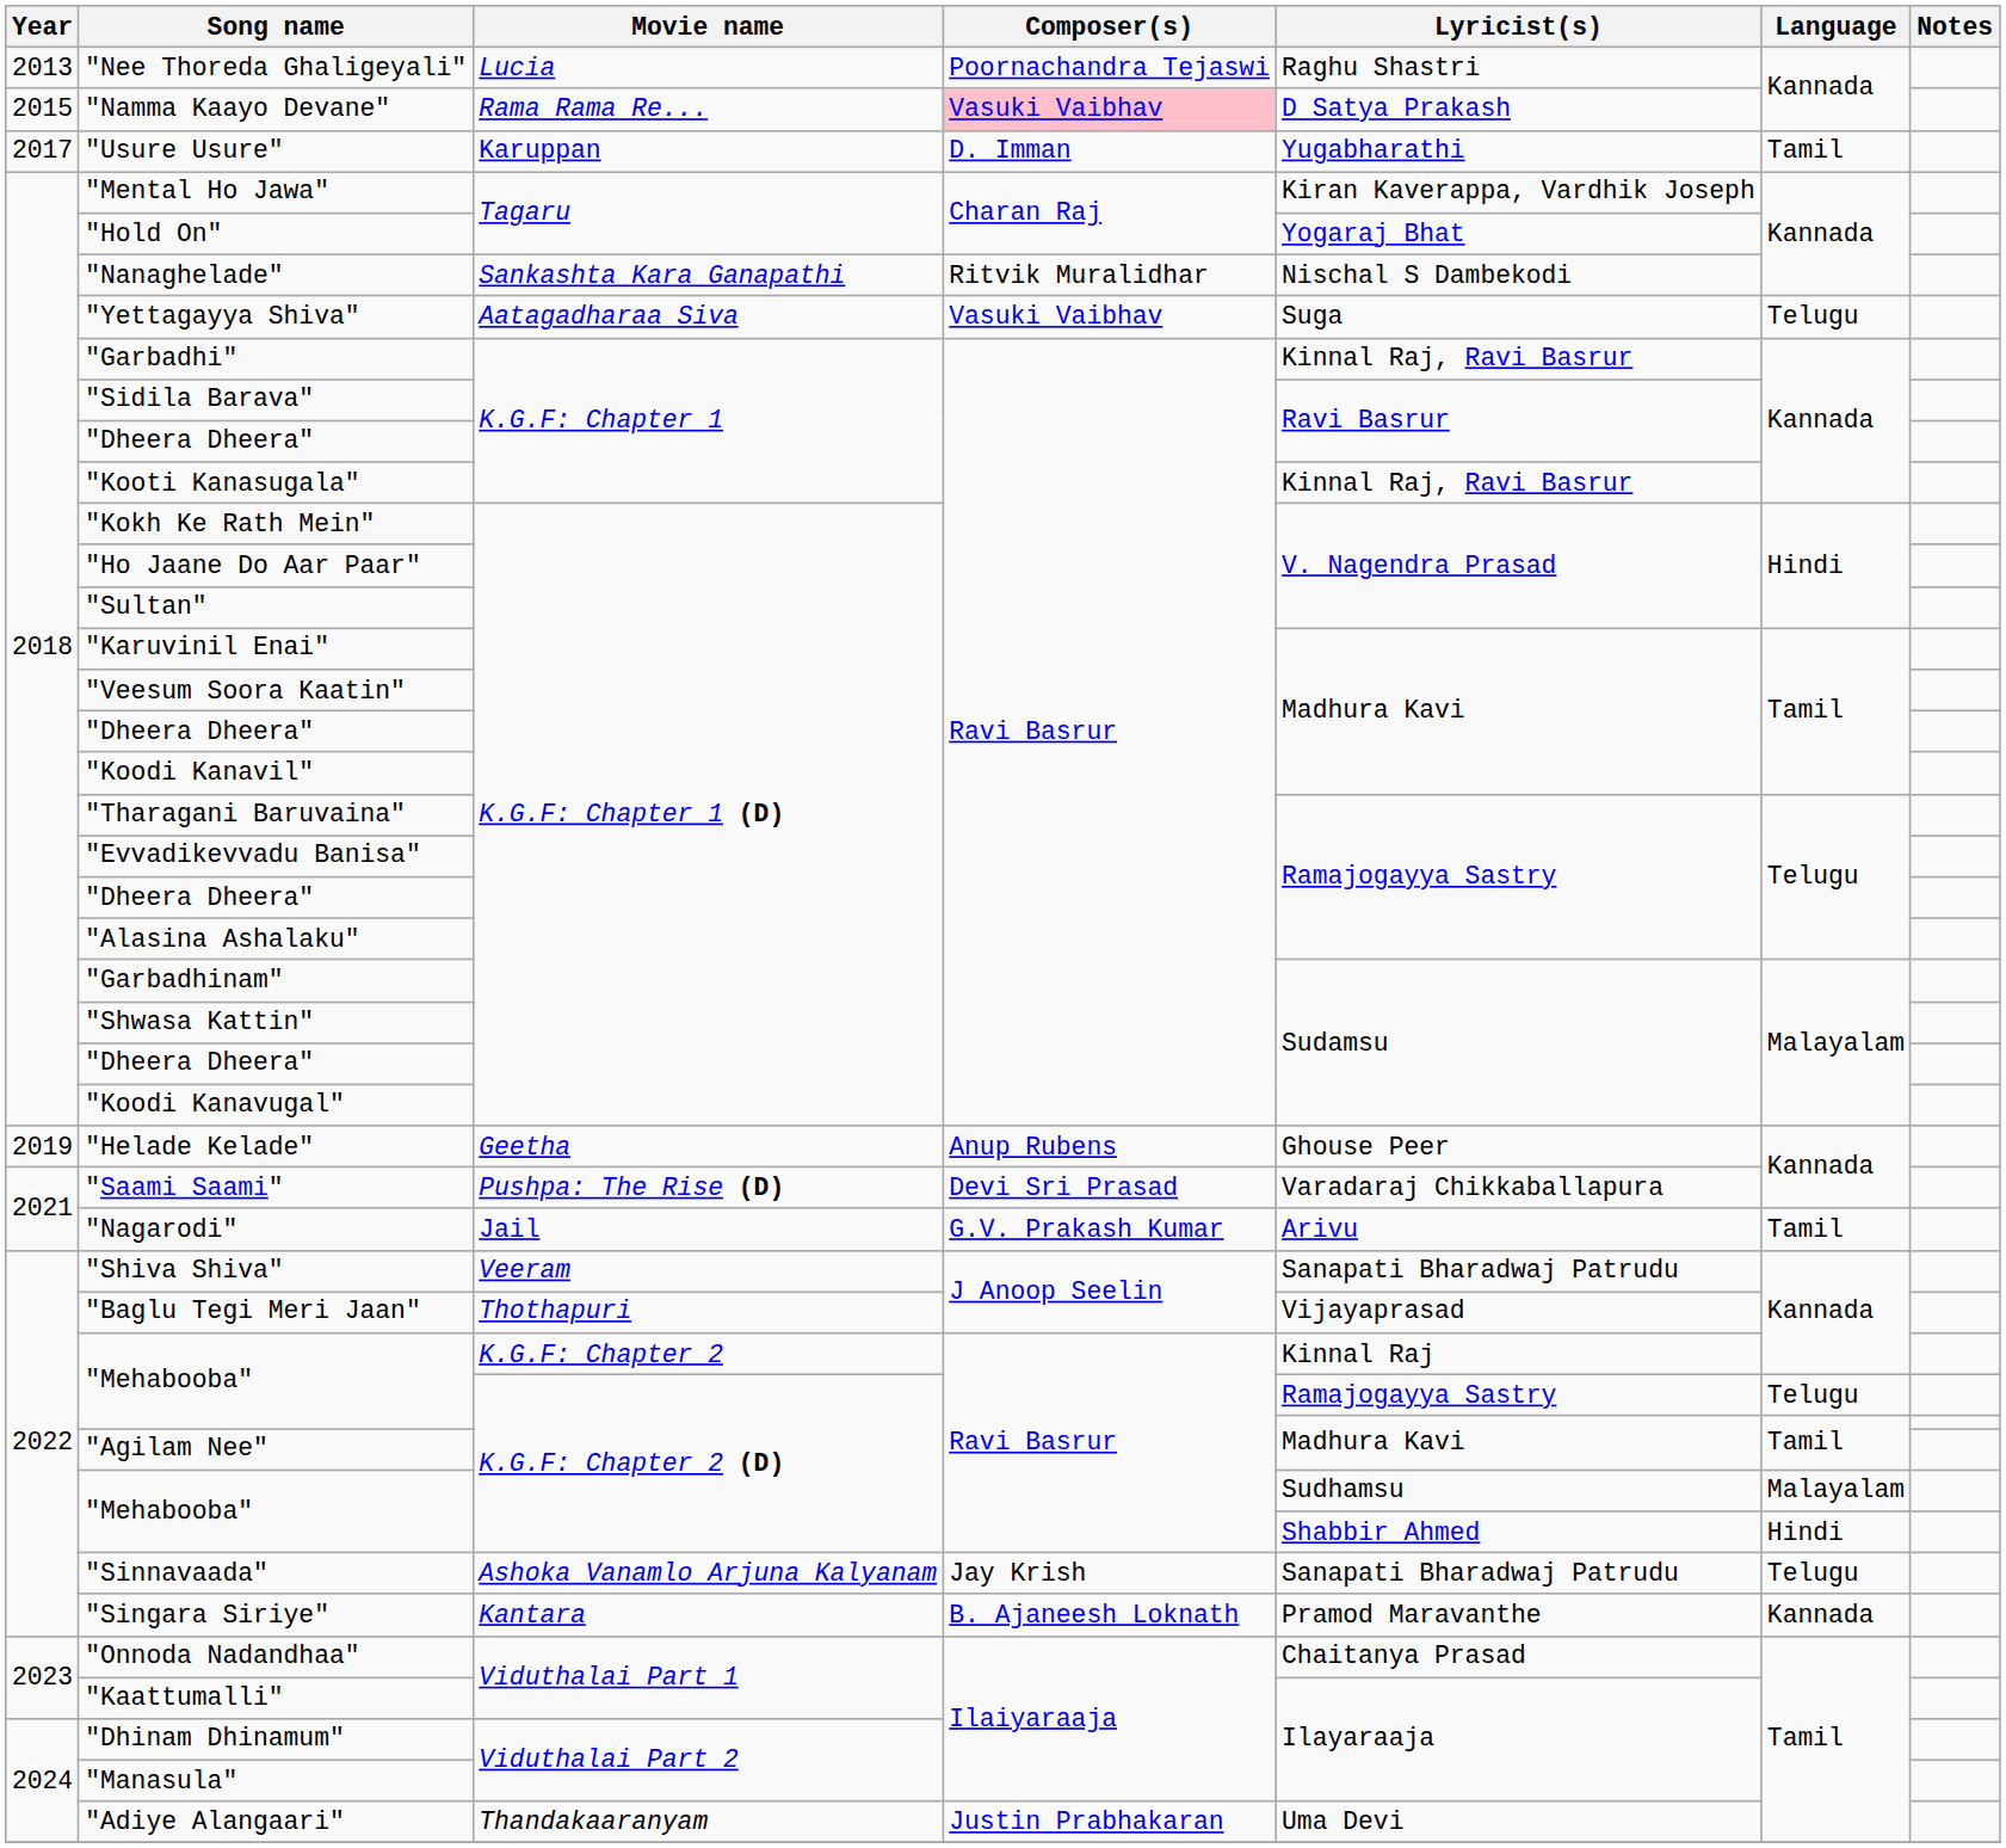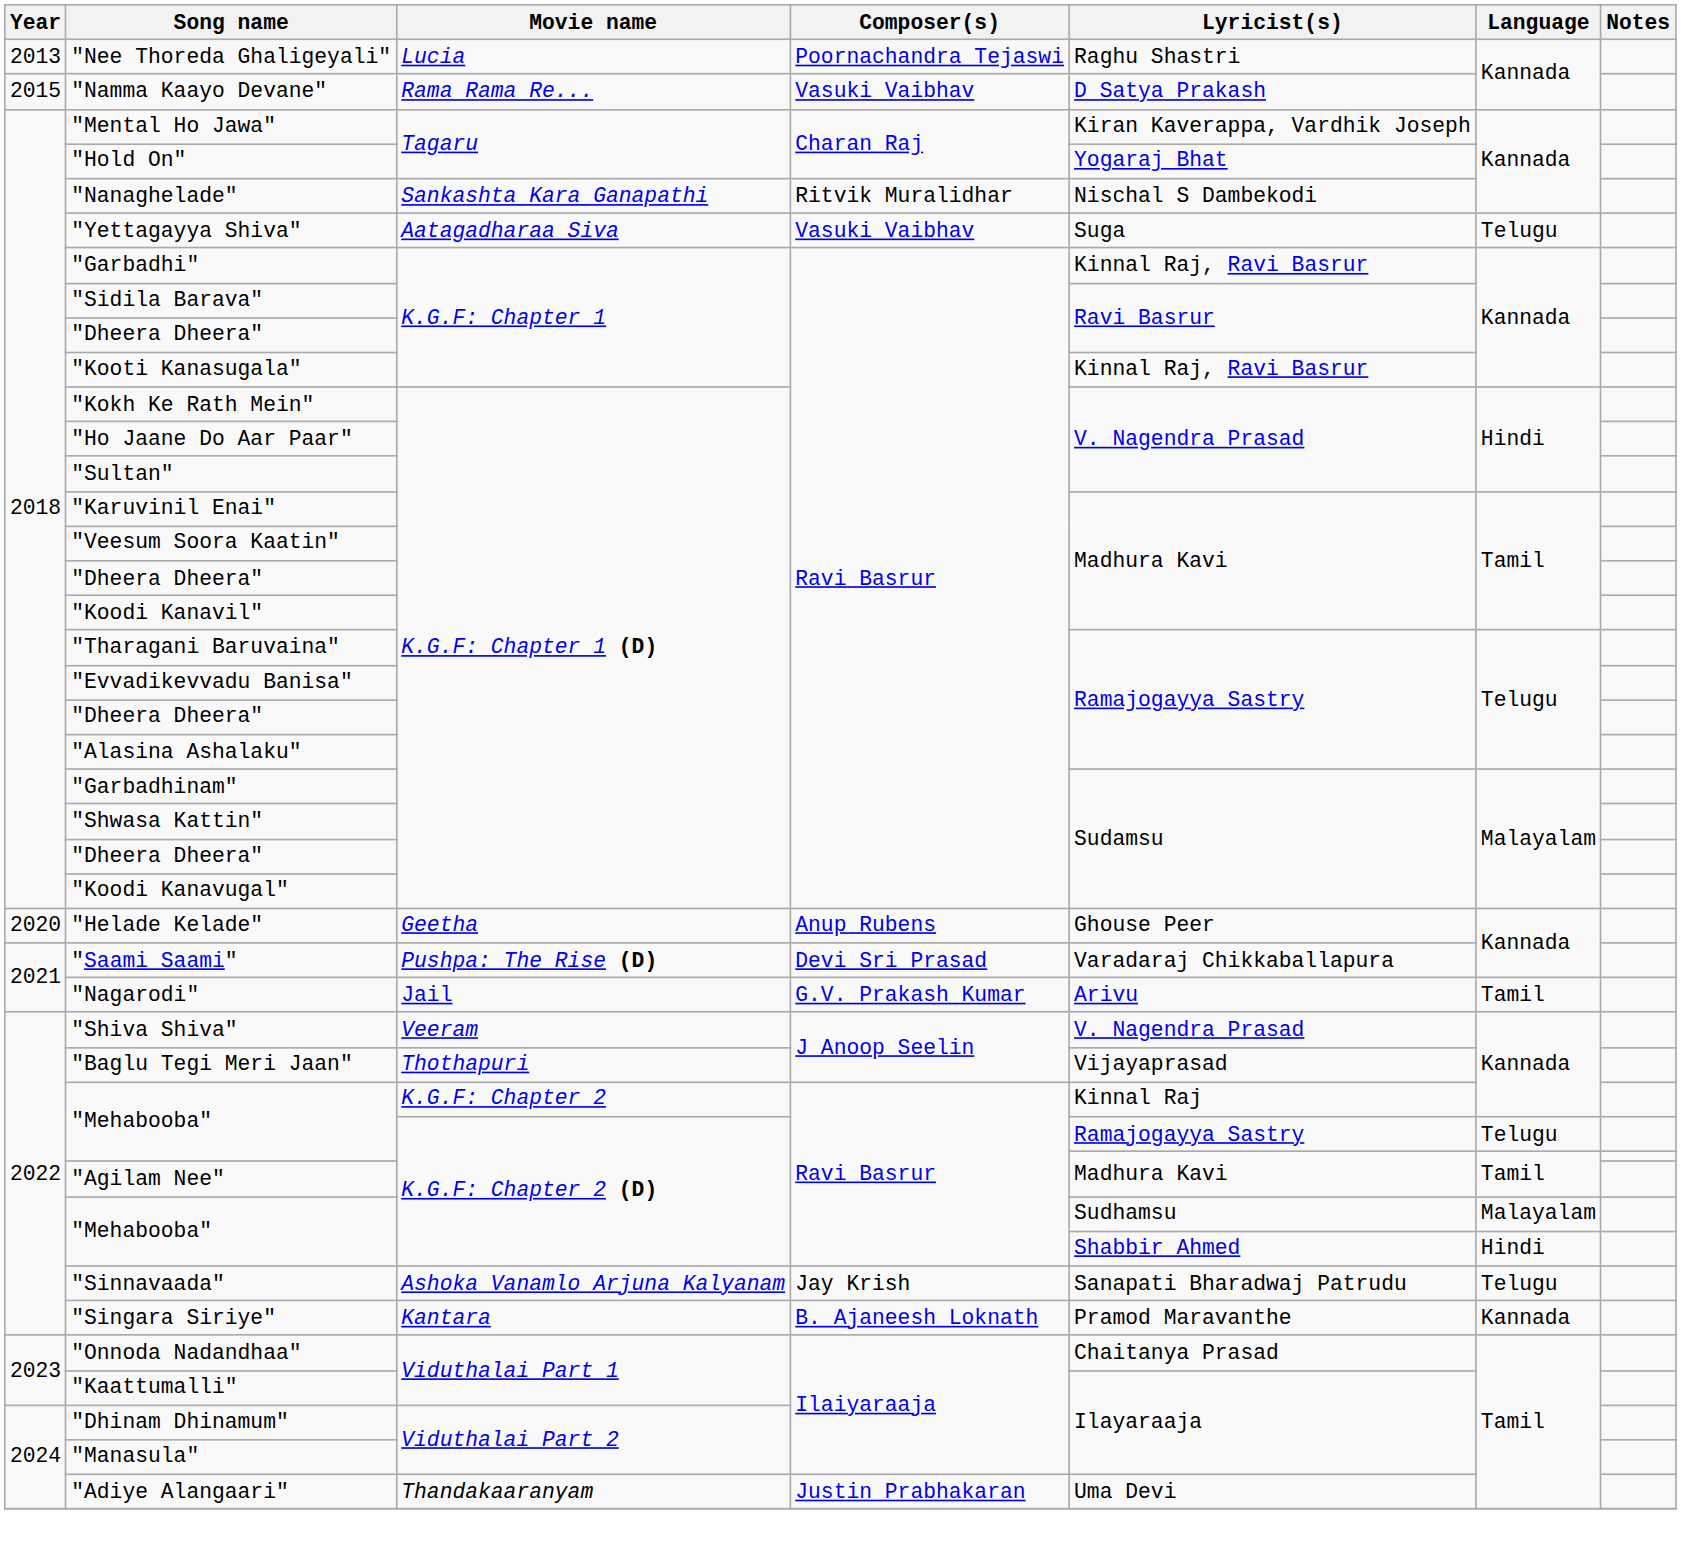 <table class="wikitable sortable">
 <tr>
 <th>Year</th>
 <th>Song name</th>
 <th>Movie name</th>
 <th>Composer(s)</th>
 <th>Lyricist(s)</th>
 <th>Language</th>
 <th class="unsortable">Notes</th>
 </tr>
 <tr>
 <td>2013</td>
 <td>"Nee Thoreda Ghaligeyali"</td>
 <td><a href='#'><em>Lucia</em></a></td>
 <td><a href='#'>Poornachandra Tejaswi</a></td>
 <td>Raghu Shastri</td>
 <td rowspan="2">Kannada</td>
 <td></td>
 </tr>
 <tr>
 <td>2015</td>
 <td>"Namma Kaayo Devane"</td>
 <td><em><a href='#'>Rama Rama Re...</a></em></td>
-<td style="background: pink;"><a href='#'>Vasuki Vaibhav</a></td>
+<td><a href='#'>Vasuki Vaibhav</a></td>
 <td><a href='#'>D Satya Prakash</a></td>
-<td></td>
-</tr>
-<tr>
-<td>2017</td>
-<td>"Usure Usure"</td>
-<td><a href='#'>Karuppan</a></td>
-<td><a href='#'>D. Imman</a></td>
-<td><a href='#'>Yugabharathi</a></td>
-<td>Tamil</td>
 <td></td>
 </tr>
 <tr>
 <td rowspan="23">2018</td>
 <td>"Mental Ho Jawa"</td>
 <td rowspan="2"><em><a href='#'>Tagaru</a></em></td>
 <td rowspan="2"><a href='#'>Charan Raj</a></td>
 <td>Kiran Kaverappa, Vardhik Joseph</td>
 <td rowspan="3">Kannada</td>
 <td></td>
 </tr>
 <tr>
 <td>"Hold On"</td>
 <td><a href='#'>Yogaraj Bhat</a></td>
 <td></td>
 </tr>
 <tr>
 <td>"Nanaghelade"</td>
 <td><em><a href='#'>Sankashta Kara Ganapathi</a></em></td>
 <td>Ritvik Muralidhar</td>
 <td>Nischal S Dambekodi</td>
 <td></td>
 </tr>
 <tr>
 <td>"Yettagayya Shiva"</td>
 <td><em><a href='#'>Aatagadharaa Siva</a></em></td>
 <td><a href='#'>Vasuki Vaibhav</a></td>
 <td>Suga</td>
 <td>Telugu</td>
 <td></td>
 </tr>
 <tr>
 <td>"Garbadhi"</td>
 <td rowspan="4"><em><a href='#'>K.G.F: Chapter 1</a></em></td>
 <td rowspan="19"><a href='#'>Ravi Basrur</a></td>
 <td>Kinnal Raj, <a href='#'>Ravi Basrur</a></td>
 <td rowspan="4">Kannada</td>
 <td></td>
 </tr>
 <tr>
 <td>"Sidila Barava"</td>
 <td rowspan="2"><a href='#'>Ravi Basrur</a></td>
 <td></td>
 </tr>
 <tr>
 <td>"Dheera Dheera"</td>
 <td></td>
 </tr>
 <tr>
 <td>"Kooti Kanasugala"</td>
 <td>Kinnal Raj, <a href='#'>Ravi Basrur</a></td>
 <td></td>
 </tr>
 <tr>
 <td>"Kokh Ke Rath Mein"</td>
 <td rowspan="15"><em><a href='#'>K.G.F: Chapter 1</a></em> <strong>(D)</strong></td>
 <td rowspan="3"><a href='#'>V. Nagendra Prasad</a></td>
 <td rowspan="3">Hindi</td>
 <td></td>
 </tr>
 <tr>
 <td>"Ho Jaane Do Aar Paar"</td>
 <td></td>
 </tr>
 <tr>
 <td>"Sultan"</td>
 <td></td>
 </tr>
 <tr>
 <td>"Karuvinil Enai"</td>
 <td rowspan="4">Madhura Kavi</td>
 <td rowspan="4">Tamil</td>
 <td></td>
 </tr>
 <tr>
 <td>"Veesum Soora Kaatin"</td>
 <td></td>
 </tr>
 <tr>
 <td>"Dheera Dheera"</td>
 <td></td>
 </tr>
 <tr>
 <td>"Koodi Kanavil"</td>
 <td></td>
 </tr>
 <tr>
 <td>"Tharagani Baruvaina"</td>
 <td rowspan="4"><a href='#'>Ramajogayya Sastry</a></td>
 <td rowspan="4">Telugu</td>
 <td></td>
 </tr>
 <tr>
 <td>"Evvadikevvadu Banisa"</td>
 <td></td>
 </tr>
 <tr>
 <td>"Dheera Dheera"</td>
 <td></td>
 </tr>
 <tr>
 <td>"Alasina Ashalaku"</td>
 <td></td>
 </tr>
 <tr>
 <td>"Garbadhinam"</td>
 <td rowspan="4">Sudamsu</td>
 <td rowspan="4">Malayalam</td>
 <td></td>
 </tr>
 <tr>
 <td>"Shwasa Kattin"</td>
 <td></td>
 </tr>
 <tr>
 <td>"Dheera Dheera"</td>
 <td></td>
 </tr>
 <tr>
 <td>"Koodi Kanavugal"</td>
 <td></td>
 </tr>
 <tr>
-<td>2019</td>
+<td>2020</td>
 <td>"Helade Kelade"</td>
 <td><a href='#'><em>Geetha</em></a></td>
 <td><a href='#'>Anup Rubens</a></td>
 <td>Ghouse Peer</td>
 <td rowspan="2">Kannada</td>
 <td></td>
 </tr>
 <tr>
 <td rowspan="2">2021</td>
 <td>"<a href='#'>Saami Saami</a>"</td>
 <td><em><a href='#'>Pushpa: The Rise</a></em> <strong>(D)</strong></td>
 <td><a href='#'>Devi Sri Prasad</a></td>
 <td>Varadaraj Chikkaballapura</td>
 <td></td>
 </tr>
 <tr>
 <td>"Nagarodi"</td>
 <td><a href='#'>Jail</a></td>
 <td><a href='#'>G.V. Prakash Kumar</a></td>
 <td><a href='#'>Arivu</a></td>
 <td>Tamil</td>
 <td></td>
 </tr>
 <tr>
 <td rowspan="10">2022</td>
 <td>"Shiva Shiva"</td>
 <td><em><a href='#'>Veeram</a></em></td>
 <td rowspan="2"><a href='#'>J Anoop Seelin</a></td>
-<td>Sanapati Bharadwaj Patrudu</td>
+<td><a href='#'>V. Nagendra Prasad</a></td>
 <td rowspan="3">Kannada</td>
 <td></td>
 </tr>
 <tr>
 <td>"Baglu Tegi Meri Jaan"</td>
 <td><em><a href='#'>Thothapuri</a></em></td>
 <td>Vijayaprasad</td>
 <td></td>
 </tr>
 <tr>
 <td rowspan="3">"Mehabooba"</td>
 <td><em><a href='#'>K.G.F: Chapter 2</a></em></td>
 <td rowspan="6"><a href='#'>Ravi Basrur</a></td>
 <td>Kinnal Raj</td>
 <td></td>
 </tr>
 <tr>
 <td rowspan="5"><em><a href='#'>K.G.F: Chapter 2</a></em> <strong>(D)</strong></td>
 <td><a href='#'>Ramajogayya Sastry</a></td>
 <td>Telugu</td>
 <td></td>
 </tr>
 <tr>
 <td rowspan="2">Madhura Kavi</td>
 <td rowspan="2">Tamil</td>
 <td></td>
 </tr>
 <tr>
 <td>"Agilam Nee"</td>
 <td></td>
 </tr>
 <tr>
 <td rowspan="2">"Mehabooba"</td>
 <td>Sudhamsu</td>
 <td>Malayalam</td>
 <td></td>
 </tr>
 <tr>
 <td><a href='#'>Shabbir Ahmed</a></td>
 <td>Hindi</td>
 <td></td>
 </tr>
 <tr "Gaganam nee"|| >
 <td>"Sinnavaada"</td>
 <td><em><a href='#'>Ashoka Vanamlo Arjuna Kalyanam</a></em></td>
 <td>Jay Krish</td>
 <td>Sanapati Bharadwaj Patrudu</td>
 <td>Telugu</td>
 <td></td>
 </tr>
 <tr>
 <td>"Singara Siriye"</td>
 <td><em><a href='#'>Kantara</a></em></td>
 <td><a href='#'>B. Ajaneesh Loknath</a></td>
 <td>Pramod Maravanthe</td>
 <td>Kannada</td>
 <td></td>
 </tr>
 <tr>
 <td rowspan=2>2023</td>
 <td>"Onnoda Nadandhaa"</td>
 <td rowspan=2><em><a href='#'>Viduthalai Part 1</a></em></td>
 <td rowspan=4><a href='#'>Ilaiyaraaja</a></td>
 <td>Chaitanya Prasad</td>
 <td rowspan=5>Tamil</td>
 <td></td>
 </tr>
 <tr>
 <td>"Kaattumalli"</td>
 <td rowspan=3>Ilayaraaja</td>
 <td></td>
 </tr>
 <tr>
 <td rowspan=3>2024</td>
 <td>"Dhinam Dhinamum"</td>
 <td rowspan=2><em><a href='#'>Viduthalai Part 2</a></em></td>
 <td></td>
 </tr>
 <tr>
 <td>"Manasula"</td>
 <td></td>
 </tr>
 <tr>
 <td>"Adiye Alangaari"</td>
 <td><em>Thandakaaranyam</em></td>
 <td><a href='#'>Justin Prabhakaran</a></td>
 <td>Uma Devi</td>
 <td></td>
 </tr>
 <tr>
 </tr>
 </table>
